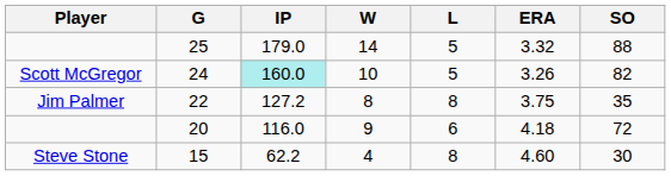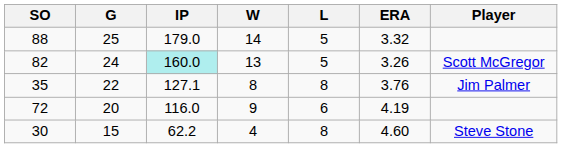 <table class="wikitable sortable">
 <tr>
-<th bgcolor="#DDDDFF" width="16%">Player</th>
+<th bgcolor="#DDDDFF" width="9%">SO</th>
 <th bgcolor="#DDDDFF" width="9%">G</th>
 <th bgcolor="#DDDDFF" width="9%">IP</th>
 <th bgcolor="#DDDDFF" width="9%">W</th>
 <th bgcolor="#DDDDFF" width="9%">L</th>
 <th bgcolor="#DDDDFF" width="9%">ERA</th>
-<th bgcolor="#DDDDFF" width="9%">SO</th>
+<th bgcolor="#DDDDFF" width="16%">Player</th>
 </tr>
 <tr align="center">
-<td></td>
+<td>88</td>
 <td>25</td>
 <td>179.0</td>
 <td>14</td>
 <td>5</td>
 <td>3.32</td>
-<td>88</td>
+<td></td>
 </tr>
 <tr align="center">
-<td><a href='#'>Scott McGregor</a></td>
+<td>82</td>
 <td>24</td>
 <td style="background: paleturquoise;">160.0</td>
-<td>10</td>
+<td>13</td>
 <td>5</td>
 <td>3.26</td>
-<td>82</td>
+<td><a href='#'>Scott McGregor</a></td>
 </tr>
 <tr align=center>
-<td><a href='#'>Jim Palmer</a></td>
+<td>35</td>
 <td>22</td>
-<td>127.2</td>
+<td>127.1</td>
 <td>8</td>
 <td>8</td>
-<td>3.75</td>
-<td>35</td>
+<td>3.76</td>
+<td><a href='#'>Jim Palmer</a></td>
 </tr>
 <tr align=center>
-<td></td>
+<td>72</td>
 <td>20</td>
 <td>116.0</td>
 <td>9</td>
 <td>6</td>
-<td>4.18</td>
-<td>72</td>
+<td>4.19</td>
+<td></td>
 </tr>
 <tr align="center">
-<td><a href='#'>Steve Stone</a></td>
+<td>30</td>
 <td>15</td>
 <td>62.2</td>
 <td>4</td>
 <td>8</td>
 <td>4.60</td>
-<td>30</td>
+<td><a href='#'>Steve Stone</a></td>
 </tr>
 </table>
